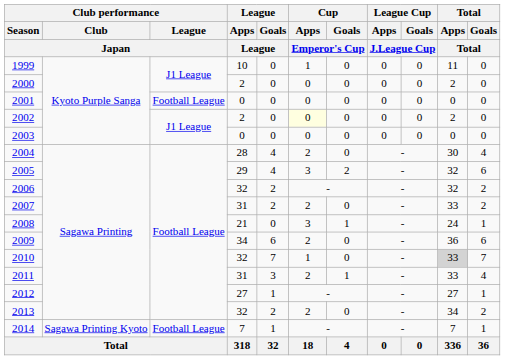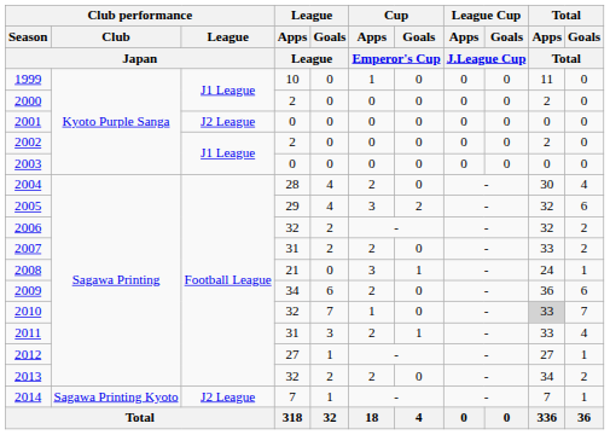 <table class="wikitable" style="text-align:center;">
 <tr>
 <th colspan=3>Club performance</th>
 <th colspan=2>League</th>
 <th colspan=2>Cup</th>
 <th colspan=2>League Cup</th>
 <th colspan=2>Total</th>
 </tr>
 <tr>
 <th>Season</th>
 <th>Club</th>
 <th>League</th>
 <th>Apps</th>
 <th>Goals</th>
 <th>Apps</th>
 <th>Goals</th>
 <th>Apps</th>
 <th>Goals</th>
 <th>Apps</th>
 <th>Goals</th>
 </tr>
 <tr>
 <th colspan=3>Japan</th>
 <th colspan=2>League</th>
 <th colspan=2><a href='#'>Emperor's Cup</a></th>
 <th colspan=2><a href='#'>J.League Cup</a></th>
 <th colspan=2>Total</th>
 </tr>
 <tr>
 <td><a href='#'>1999</a></td>
 <td rowspan="5"><a href='#'>Kyoto Purple Sanga</a></td>
 <td rowspan="2"><a href='#'>J1 League</a></td>
 <td>10</td>
 <td>0</td>
 <td>1</td>
 <td>0</td>
 <td>0</td>
 <td>0</td>
 <td>11</td>
 <td>0</td>
 </tr>
 <tr>
 <td><a href='#'>2000</a></td>
 <td>2</td>
 <td>0</td>
 <td>0</td>
 <td>0</td>
 <td>0</td>
 <td>0</td>
 <td>2</td>
 <td>0</td>
 </tr>
 <tr>
 <td><a href='#'>2001</a></td>
-<td><a href='#'>Football League</a></td>
+<td><a href='#'>J2 League</a></td>
 <td>0</td>
 <td>0</td>
 <td>0</td>
 <td>0</td>
 <td>0</td>
 <td>0</td>
 <td>0</td>
 <td>0</td>
 </tr>
 <tr>
 <td><a href='#'>2002</a></td>
 <td rowspan="2"><a href='#'>J1 League</a></td>
 <td>2</td>
 <td>0</td>
-<td style="background: lightyellow;">0</td>
+<td>0</td>
 <td>0</td>
 <td>0</td>
 <td>0</td>
 <td>2</td>
 <td>0</td>
 </tr>
 <tr>
 <td><a href='#'>2003</a></td>
 <td>0</td>
 <td>0</td>
 <td>0</td>
 <td>0</td>
 <td>0</td>
 <td>0</td>
 <td>0</td>
 <td>0</td>
 </tr>
 <tr>
 <td><a href='#'>2004</a></td>
 <td rowspan="10"><a href='#'>Sagawa Printing</a></td>
 <td rowspan="10"><a href='#'>Football League</a></td>
 <td>28</td>
 <td>4</td>
 <td>2</td>
 <td>0</td>
 <td colspan="2">-</td>
 <td>30</td>
 <td>4</td>
 </tr>
 <tr>
 <td><a href='#'>2005</a></td>
 <td>29</td>
 <td>4</td>
 <td>3</td>
 <td>2</td>
 <td colspan="2">-</td>
 <td>32</td>
 <td>6</td>
 </tr>
 <tr>
 <td><a href='#'>2006</a></td>
 <td>32</td>
 <td>2</td>
 <td colspan="2">-</td>
 <td colspan="2">-</td>
 <td>32</td>
 <td>2</td>
 </tr>
 <tr>
 <td><a href='#'>2007</a></td>
 <td>31</td>
 <td>2</td>
 <td>2</td>
 <td>0</td>
 <td colspan="2">-</td>
 <td>33</td>
 <td>2</td>
 </tr>
 <tr>
 <td><a href='#'>2008</a></td>
 <td>21</td>
 <td>0</td>
 <td>3</td>
 <td>1</td>
 <td colspan="2">-</td>
 <td>24</td>
 <td>1</td>
 </tr>
 <tr>
 <td><a href='#'>2009</a></td>
 <td>34</td>
 <td>6</td>
 <td>2</td>
 <td>0</td>
 <td colspan="2">-</td>
 <td>36</td>
 <td>6</td>
 </tr>
 <tr>
 <td><a href='#'>2010</a></td>
 <td>32</td>
 <td>7</td>
 <td>1</td>
 <td>0</td>
 <td colspan="2">-</td>
 <td style="background: lightgrey;">33</td>
 <td>7</td>
 </tr>
 <tr>
 <td><a href='#'>2011</a></td>
 <td>31</td>
 <td>3</td>
 <td>2</td>
 <td>1</td>
 <td colspan="2">-</td>
 <td>33</td>
 <td>4</td>
 </tr>
 <tr>
 <td><a href='#'>2012</a></td>
 <td>27</td>
 <td>1</td>
 <td colspan="2">-</td>
 <td colspan="2">-</td>
 <td>27</td>
 <td>1</td>
 </tr>
 <tr>
 <td><a href='#'>2013</a></td>
 <td>32</td>
 <td>2</td>
 <td>2</td>
 <td>0</td>
 <td colspan="2">-</td>
 <td>34</td>
 <td>2</td>
 </tr>
 <tr>
 <td><a href='#'>2014</a></td>
 <td><a href='#'>Sagawa Printing Kyoto</a></td>
-<td><a href='#'>Football League</a></td>
+<td><a href='#'>J2 League</a></td>
 <td>7</td>
 <td>1</td>
 <td colspan="2">-</td>
 <td colspan="2">-</td>
 <td>7</td>
 <td>1</td>
 </tr>
 <tr>
 <th colspan=3>Total</th>
 <th>318</th>
 <th>32</th>
 <th>18</th>
 <th>4</th>
 <th>0</th>
 <th>0</th>
 <th>336</th>
 <th>36</th>
 </tr>
 </table>
